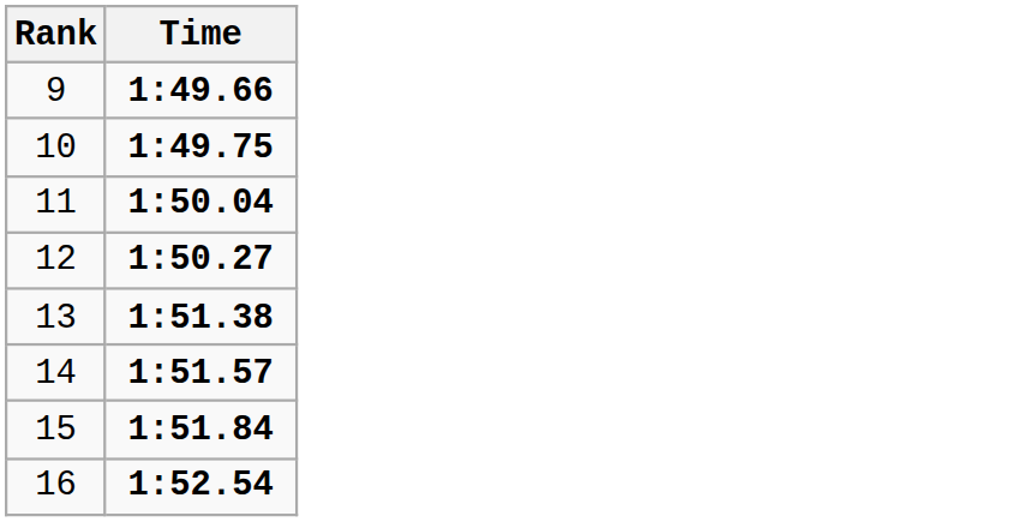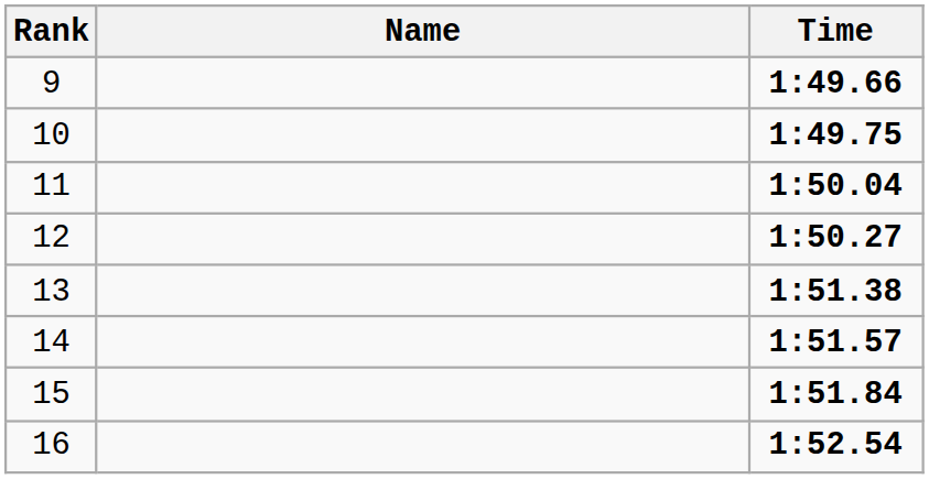 <table class="wikitable">
 <tr>
 <th>Rank</th>
+<th align="center" style="width: 20em">Name</th>
 <th align="center" style="width: 5em">Time</th>
 </tr>
 <tr>
 <td align="center">9</td>
+<td></td>
 <td align="center"><strong>1:49.66</strong></td>
 </tr>
 <tr>
 <td align="center">10</td>
+<td></td>
 <td align="center"><strong>1:49.75</strong></td>
 </tr>
 <tr>
 <td align="center">11</td>
+<td></td>
 <td align="center"><strong>1:50.04</strong></td>
 </tr>
 <tr>
 <td align="center">12</td>
+<td></td>
 <td align="center"><strong>1:50.27</strong></td>
 </tr>
 <tr>
 <td align="center">13</td>
+<td></td>
 <td align="center"><strong>1:51.38</strong></td>
 </tr>
 <tr>
 <td align="center">14</td>
+<td></td>
 <td align="center"><strong>1:51.57</strong></td>
 </tr>
 <tr>
 <td align="center">15</td>
+<td></td>
 <td align="center"><strong>1:51.84</strong></td>
 </tr>
 <tr>
 <td align="center">16</td>
+<td></td>
 <td align="center"><strong>1:52.54</strong></td>
 </tr>
 </table>
